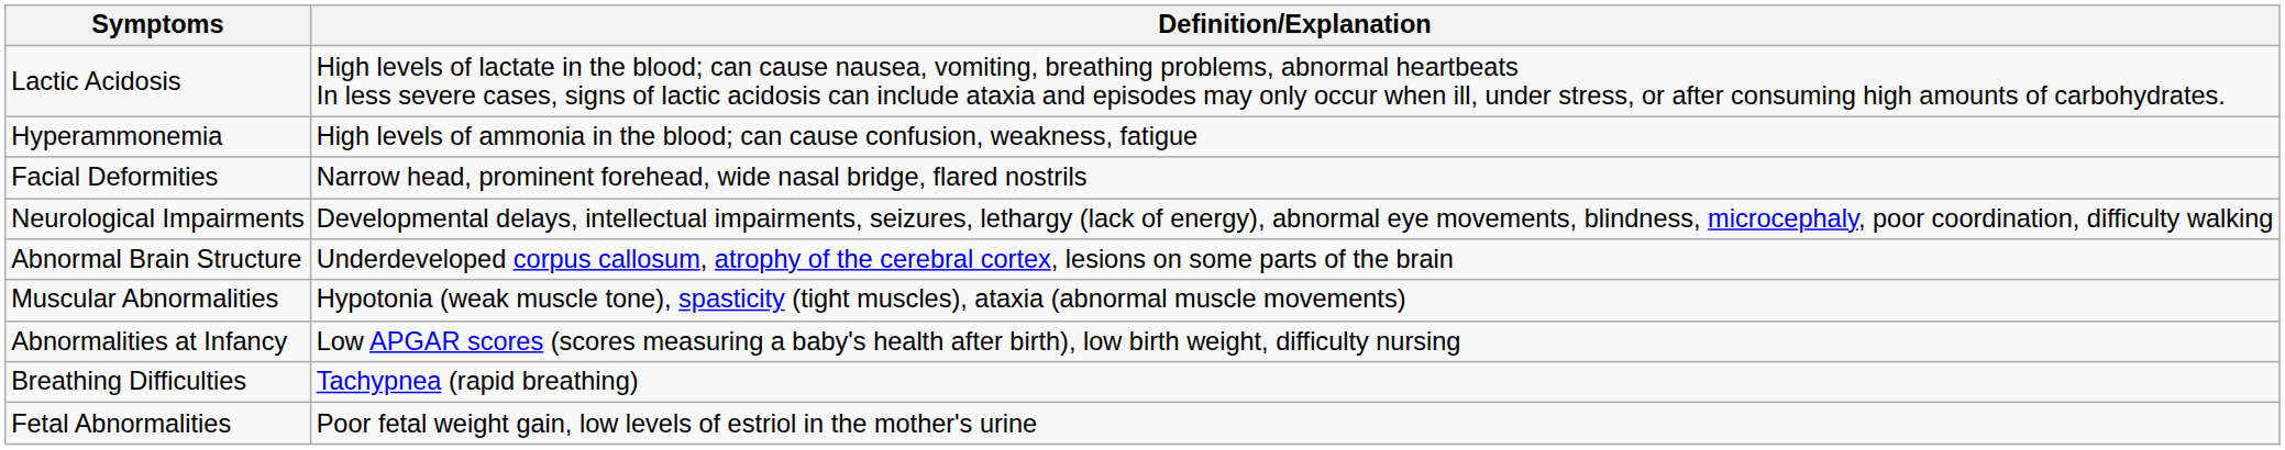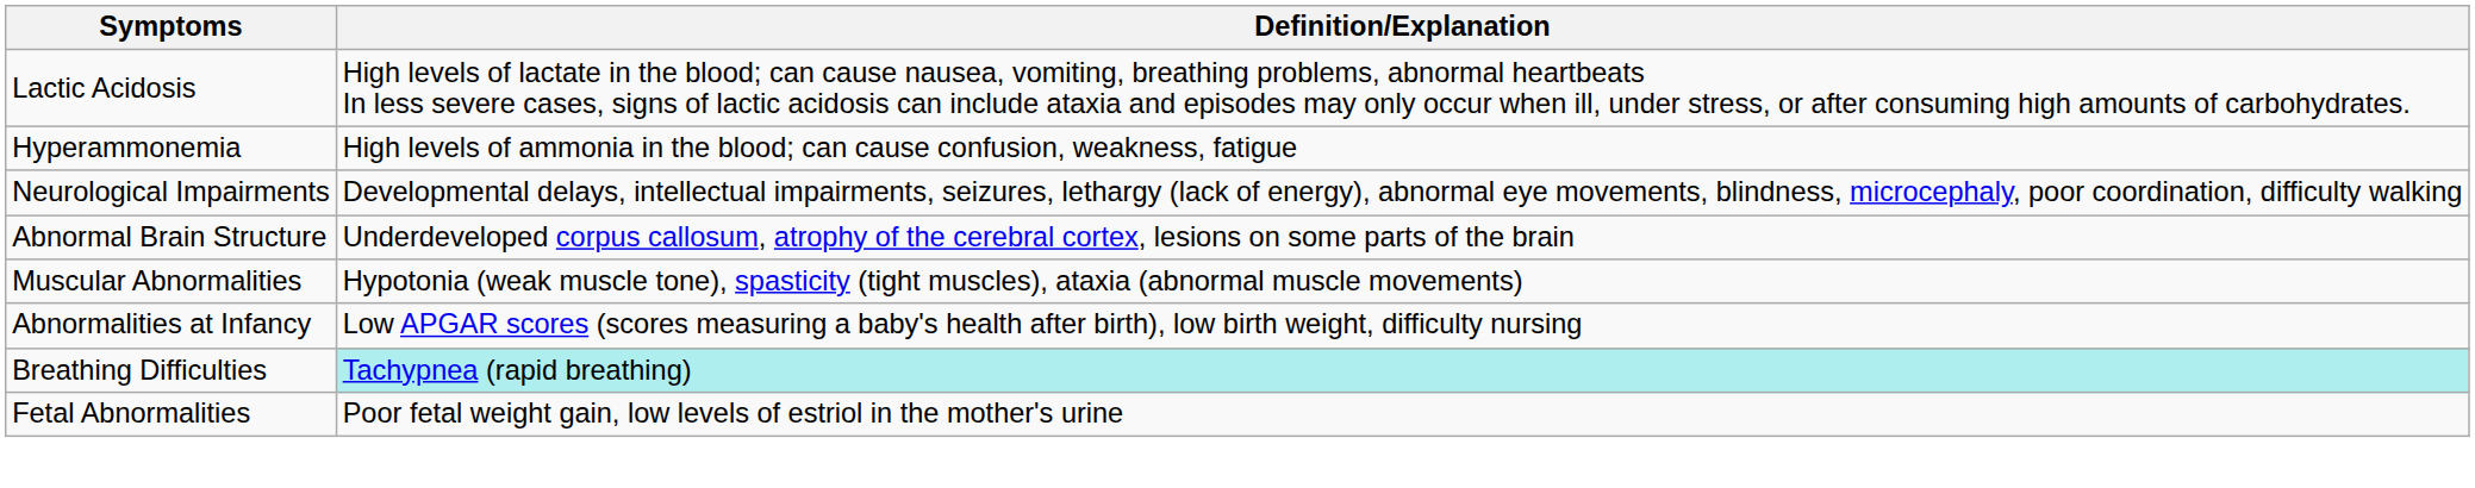 <table class="wikitable">
 <tr>
 <th>Symptoms</th>
 <th>Definition/Explanation</th>
 </tr>
 <tr>
 <td>Lactic Acidosis</td>
 <td>High levels of lactate in the blood; can cause nausea, vomiting, breathing problems, abnormal heartbeats<br>In less severe cases, signs of lactic acidosis can include ataxia and episodes may only occur when ill, under stress, or after consuming high amounts of carbohydrates.</td>
 </tr>
 <tr>
 <td>Hyperammonemia</td>
 <td>High levels of ammonia in the blood; can cause confusion, weakness, fatigue</td>
-</tr>
-<tr>
-<td>Facial Deformities</td>
-<td>Narrow head, prominent forehead, wide nasal bridge, flared nostrils</td>
 </tr>
 <tr>
 <td>Neurological Impairments</td>
 <td>Developmental delays, intellectual impairments, seizures, lethargy (lack of energy), abnormal eye movements, blindness, <a href='#'>microcephaly</a>, poor coordination, difficulty walking</td>
 </tr>
 <tr>
 <td>Abnormal Brain Structure</td>
 <td>Underdeveloped <a href='#'>corpus callosum</a>, <a href='#'>atrophy of the cerebral cortex</a>, lesions on some parts of the brain</td>
 </tr>
 <tr>
 <td>Muscular Abnormalities</td>
 <td>Hypotonia (weak muscle tone), <a href='#'>spasticity</a> (tight muscles), ataxia (abnormal muscle movements)</td>
 </tr>
 <tr>
 <td>Abnormalities at Infancy</td>
 <td>Low <a href='#'>APGAR scores</a> (scores measuring a baby's health after birth), low birth weight, difficulty nursing</td>
 </tr>
 <tr>
 <td>Breathing Difficulties</td>
-<td><a href='#'>Tachypnea</a> (rapid breathing)</td>
+<td style="background: paleturquoise;"><a href='#'>Tachypnea</a> (rapid breathing)</td>
 </tr>
 <tr>
 <td>Fetal Abnormalities</td>
 <td>Poor fetal weight gain, low levels of estriol in the mother's urine</td>
 </tr>
 </table>
